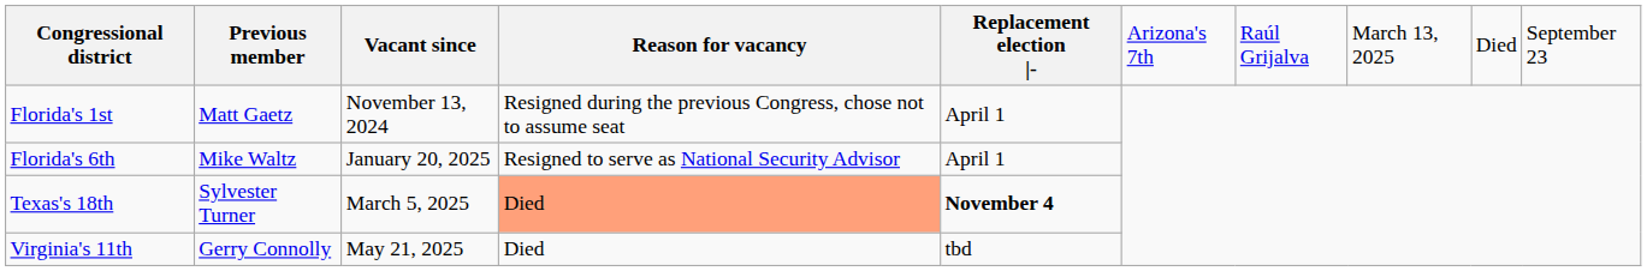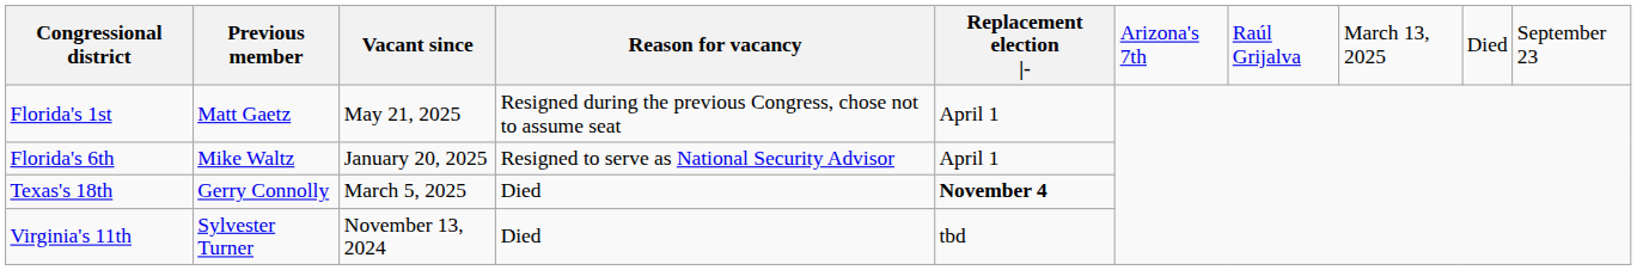 <table class="wikitable sortable">
 <tr>
 <th>Congressional district</th>
 <th>Previous member</th>
 <th>Vacant since</th>
 <th>Reason for vacancy</th>
 <th>Replacement election<br>|-</th>
 <td><a href='#'>Arizona's 7th</a></td>
 <td><a href='#'>Raúl Grijalva</a></td>
 <td>March 13, 2025</td>
 <td>Died<br></td>
 <td>September 23</td>
 </tr>
 <tr>
 <td><a href='#'>Florida's 1st</a></td>
 <td><a href='#'>Matt Gaetz</a></td>
-<td>November 13, 2024</td>
+<td>May 21, 2025</td>
 <td>Resigned during the previous Congress, chose not to assume seat<br></td>
 <td>April 1</td>
 </tr>
 <tr>
 <td><a href='#'>Florida's 6th</a></td>
 <td><a href='#'>Mike Waltz</a></td>
 <td>January 20, 2025</td>
 <td>Resigned to serve as <a href='#'>National Security Advisor</a><br></td>
 <td>April 1</td>
 </tr>
 <tr>
 <td><a href='#'>Texas's 18th</a></td>
-<td><a href='#'>Sylvester Turner</a></td>
+<td><a href='#'>Gerry Connolly</a></td>
 <td>March 5, 2025</td>
-<td style="background: lightsalmon;">Died<br></td>
+<td>Died<br></td>
 <td><strong>November 4</strong></td>
 </tr>
 <tr>
 <td><a href='#'>Virginia's 11th</a></td>
-<td><a href='#'>Gerry Connolly</a></td>
-<td>May 21, 2025</td>
+<td><a href='#'>Sylvester Turner</a></td>
+<td>November 13, 2024</td>
 <td>Died<br></td>
 <td>tbd</td>
 </tr>
 </table>
